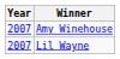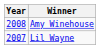 <table class="wikitable">
 <tr>
 <th>Year</th>
 <th>Winner</th>
 </tr>
 <tr>
-<td><a href='#'>2007</a></td>
+<td><a href='#'>2008</a></td>
 <td><a href='#'>Amy Winehouse</a></td>
 </tr>
 <tr>
 <td><a href='#'>2007</a></td>
 <td><a href='#'>Lil Wayne</a></td>
 </tr>
 </table>
